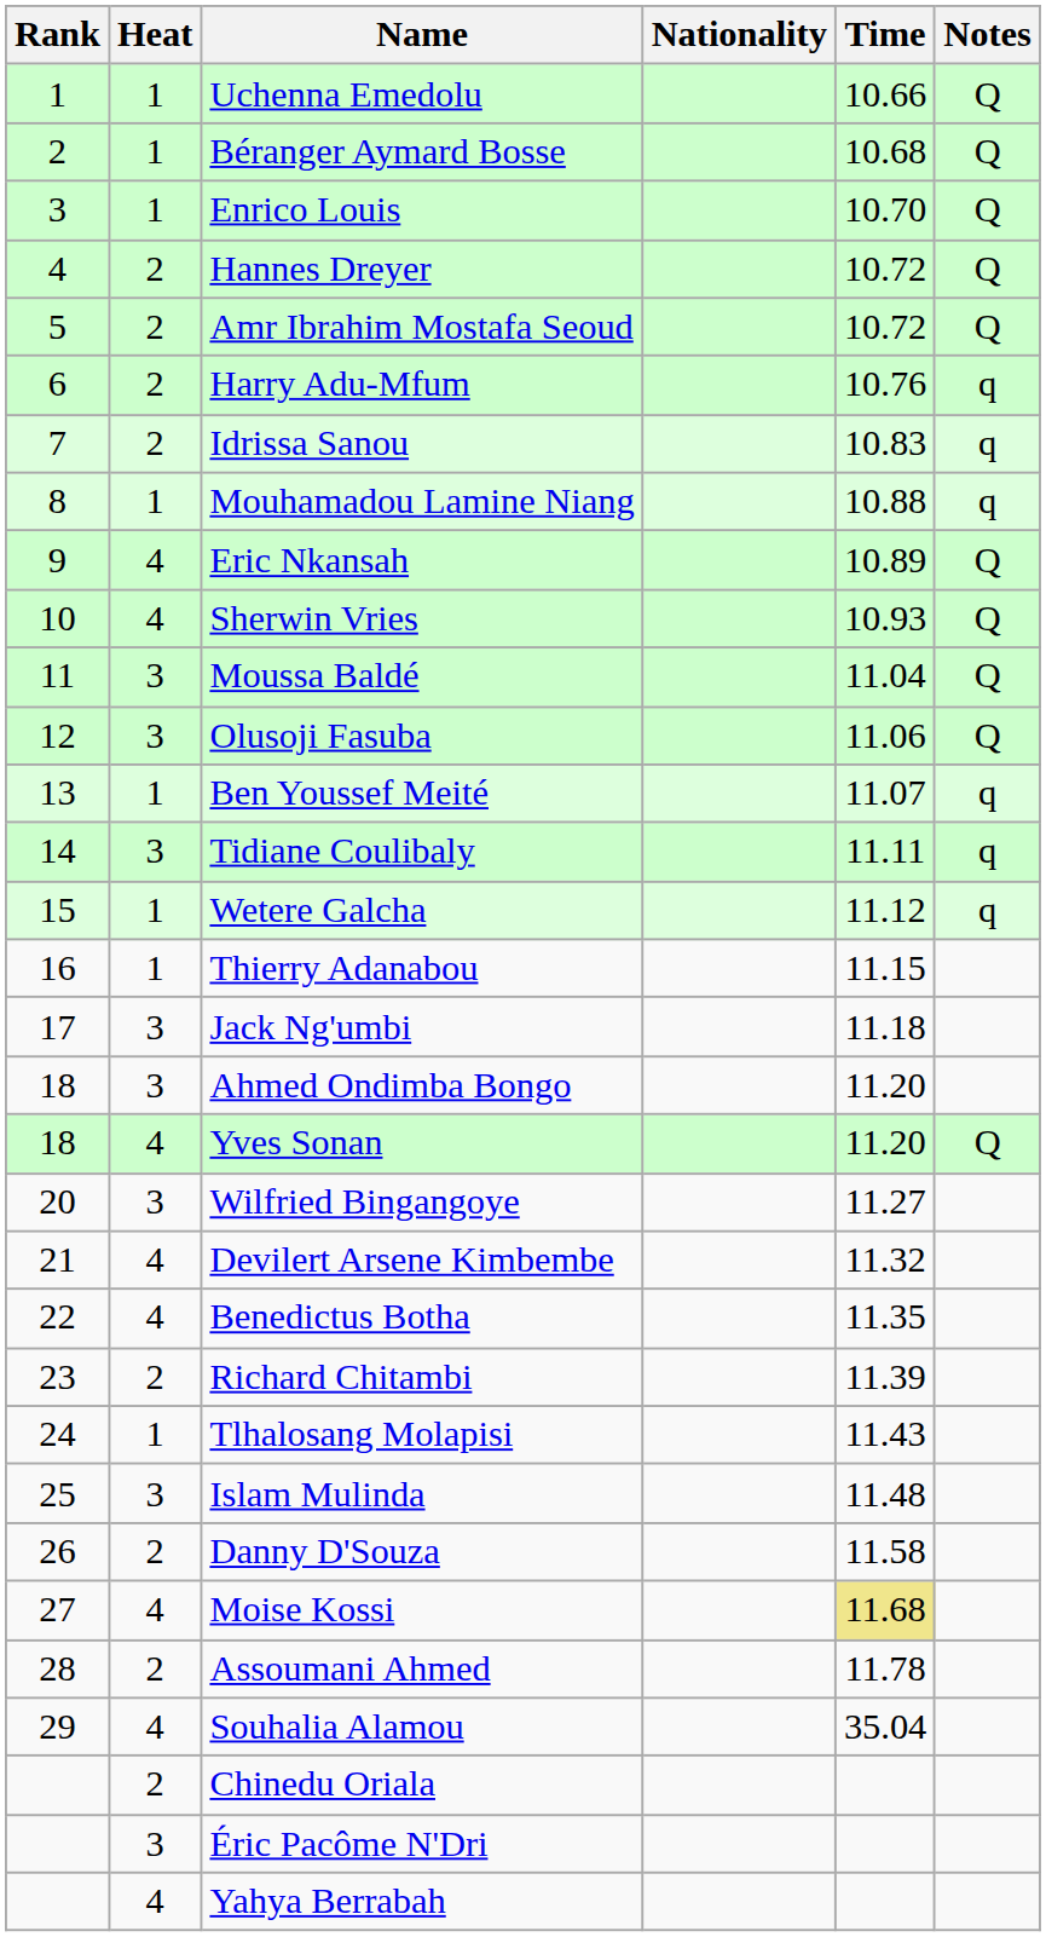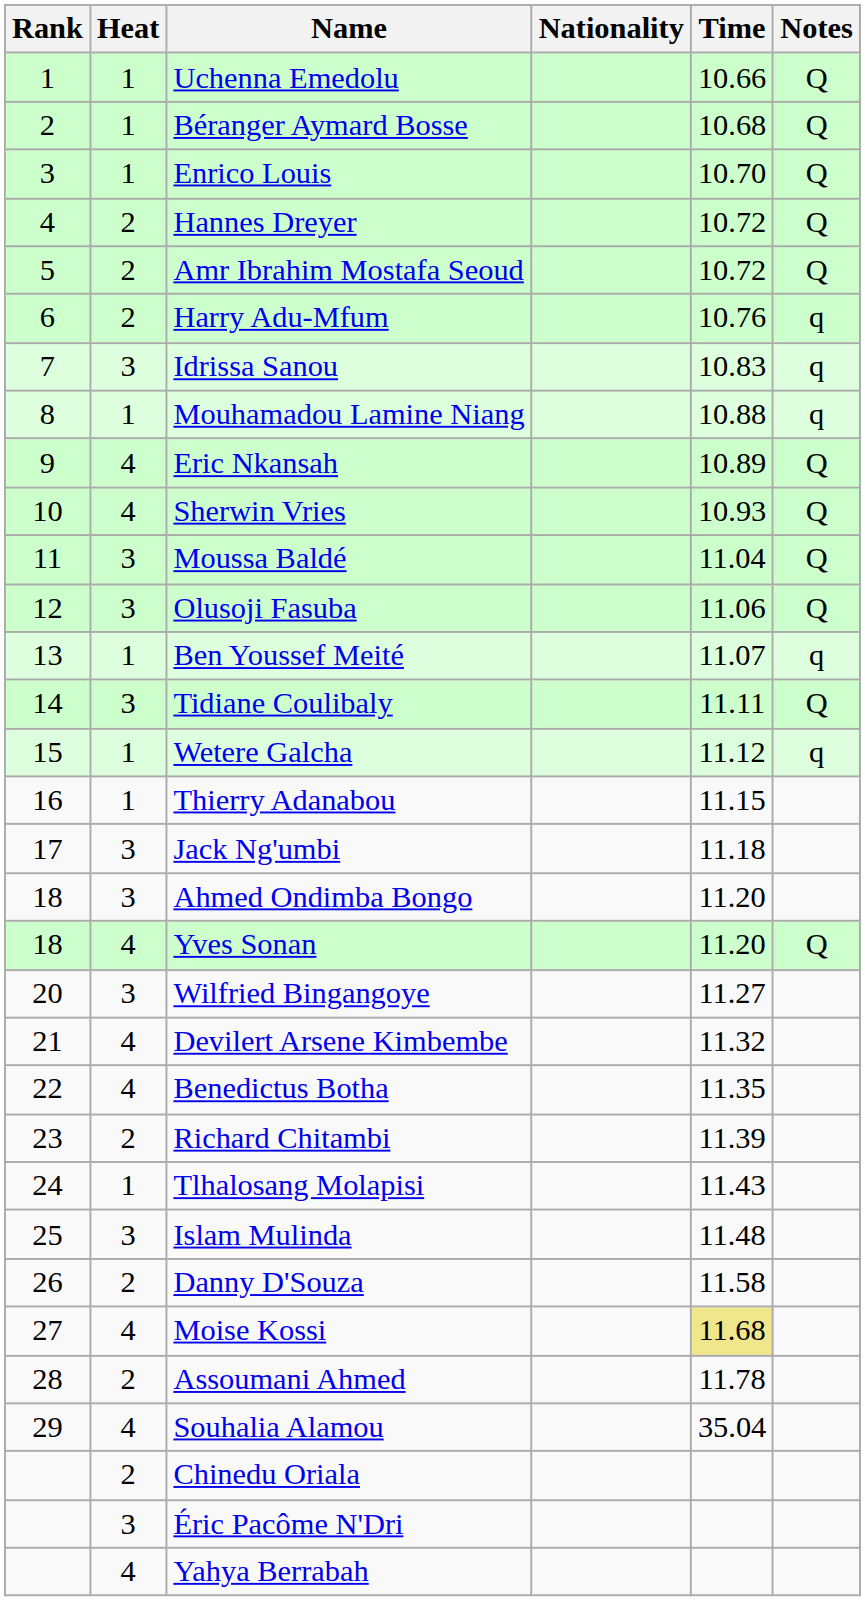 <table class="wikitable sortable" style="text-align:center">
 <tr>
 <th>Rank</th>
 <th>Heat</th>
 <th>Name</th>
 <th>Nationality</th>
 <th>Time</th>
 <th>Notes</th>
 </tr>
 <tr bgcolor=ccffcc>
 <td>1</td>
 <td>1</td>
 <td align=left><a href='#'>Uchenna Emedolu</a></td>
 <td align=left></td>
 <td>10.66</td>
 <td>Q</td>
 </tr>
 <tr bgcolor=ccffcc>
 <td>2</td>
 <td>1</td>
 <td align=left><a href='#'>Béranger Aymard Bosse</a></td>
 <td align=left></td>
 <td>10.68</td>
 <td>Q</td>
 </tr>
 <tr bgcolor=ccffcc>
 <td>3</td>
 <td>1</td>
 <td align=left><a href='#'>Enrico Louis</a></td>
 <td align=left></td>
 <td>10.70</td>
 <td>Q</td>
 </tr>
 <tr bgcolor=ccffcc>
 <td>4</td>
 <td>2</td>
 <td align=left><a href='#'>Hannes Dreyer</a></td>
 <td align=left></td>
 <td>10.72</td>
 <td>Q</td>
 </tr>
 <tr bgcolor=ccffcc>
 <td>5</td>
 <td>2</td>
 <td align=left><a href='#'>Amr Ibrahim Mostafa Seoud</a></td>
 <td align=left></td>
 <td>10.72</td>
 <td>Q</td>
 </tr>
 <tr bgcolor=ccffcc>
 <td>6</td>
 <td>2</td>
 <td align=left><a href='#'>Harry Adu-Mfum</a></td>
 <td align=left></td>
 <td>10.76</td>
 <td>q</td>
 </tr>
 <tr bgcolor=ddffdd>
 <td>7</td>
-<td>2</td>
+<td>3</td>
 <td align=left><a href='#'>Idrissa Sanou</a></td>
 <td align=left></td>
 <td>10.83</td>
 <td>q</td>
 </tr>
 <tr bgcolor=ddffdd>
 <td>8</td>
 <td>1</td>
 <td align=left><a href='#'>Mouhamadou Lamine Niang</a></td>
 <td align=left></td>
 <td>10.88</td>
 <td>q</td>
 </tr>
 <tr bgcolor=ccffcc>
 <td>9</td>
 <td>4</td>
 <td align=left><a href='#'>Eric Nkansah</a></td>
 <td align=left></td>
 <td>10.89</td>
 <td>Q</td>
 </tr>
 <tr bgcolor=ccffcc>
 <td>10</td>
 <td>4</td>
 <td align=left><a href='#'>Sherwin Vries</a></td>
 <td align=left></td>
 <td>10.93</td>
 <td>Q</td>
 </tr>
 <tr bgcolor=ccffcc>
 <td>11</td>
 <td>3</td>
 <td align=left><a href='#'>Moussa Baldé</a></td>
 <td align=left></td>
 <td>11.04</td>
 <td>Q</td>
 </tr>
 <tr bgcolor=ccffcc>
 <td>12</td>
 <td>3</td>
 <td align=left><a href='#'>Olusoji Fasuba</a></td>
 <td align=left></td>
 <td>11.06</td>
 <td>Q</td>
 </tr>
 <tr bgcolor=ddffdd>
 <td>13</td>
 <td>1</td>
 <td align=left><a href='#'>Ben Youssef Meité</a></td>
 <td align=left></td>
 <td>11.07</td>
 <td>q</td>
 </tr>
 <tr bgcolor=ccffcc>
 <td>14</td>
 <td>3</td>
 <td align=left><a href='#'>Tidiane Coulibaly</a></td>
 <td align=left></td>
 <td>11.11</td>
-<td>q</td>
+<td>Q</td>
 </tr>
 <tr bgcolor=ddffdd>
 <td>15</td>
 <td>1</td>
 <td align=left><a href='#'>Wetere Galcha</a></td>
 <td align=left></td>
 <td>11.12</td>
 <td>q</td>
 </tr>
 <tr>
 <td>16</td>
 <td>1</td>
 <td align=left><a href='#'>Thierry Adanabou</a></td>
 <td align=left></td>
 <td>11.15</td>
 <td></td>
 </tr>
 <tr>
 <td>17</td>
 <td>3</td>
 <td align=left><a href='#'>Jack Ng'umbi</a></td>
 <td align=left></td>
 <td>11.18</td>
 <td></td>
 </tr>
 <tr>
 <td>18</td>
 <td>3</td>
 <td align=left><a href='#'>Ahmed Ondimba Bongo</a></td>
 <td align=left></td>
 <td>11.20</td>
 <td></td>
 </tr>
 <tr bgcolor=ccffcc>
 <td>18</td>
 <td>4</td>
 <td align=left><a href='#'>Yves Sonan</a></td>
 <td align=left></td>
 <td>11.20</td>
 <td>Q</td>
 </tr>
 <tr>
 <td>20</td>
 <td>3</td>
 <td align=left><a href='#'>Wilfried Bingangoye</a></td>
 <td align=left></td>
 <td>11.27</td>
 <td></td>
 </tr>
 <tr>
 <td>21</td>
 <td>4</td>
 <td align=left><a href='#'>Devilert Arsene Kimbembe</a></td>
 <td align=left></td>
 <td>11.32</td>
 <td></td>
 </tr>
 <tr>
 <td>22</td>
 <td>4</td>
 <td align=left><a href='#'>Benedictus Botha</a></td>
 <td align=left></td>
 <td>11.35</td>
 <td></td>
 </tr>
 <tr>
 <td>23</td>
 <td>2</td>
 <td align=left><a href='#'>Richard Chitambi</a></td>
 <td align=left></td>
 <td>11.39</td>
 <td></td>
 </tr>
 <tr>
 <td>24</td>
 <td>1</td>
 <td align=left><a href='#'>Tlhalosang Molapisi</a></td>
 <td align=left></td>
 <td>11.43</td>
 <td></td>
 </tr>
 <tr>
 <td>25</td>
 <td>3</td>
 <td align=left><a href='#'>Islam Mulinda</a></td>
 <td align=left></td>
 <td>11.48</td>
 <td></td>
 </tr>
 <tr>
 <td>26</td>
 <td>2</td>
 <td align=left><a href='#'>Danny D'Souza</a></td>
 <td align=left></td>
 <td>11.58</td>
 <td></td>
 </tr>
 <tr>
 <td>27</td>
 <td>4</td>
 <td align=left><a href='#'>Moise Kossi</a></td>
 <td align=left></td>
 <td style="background: khaki;">11.68</td>
 <td></td>
 </tr>
 <tr>
 <td>28</td>
 <td>2</td>
 <td align=left><a href='#'>Assoumani Ahmed</a></td>
 <td align=left></td>
 <td>11.78</td>
 <td></td>
 </tr>
 <tr>
 <td>29</td>
 <td>4</td>
 <td align=left><a href='#'>Souhalia Alamou</a></td>
 <td align=left></td>
 <td>35.04</td>
 <td></td>
 </tr>
 <tr>
 <td></td>
 <td>2</td>
 <td align=left><a href='#'>Chinedu Oriala</a></td>
 <td align=left></td>
 <td></td>
 <td></td>
 </tr>
 <tr>
 <td></td>
 <td>3</td>
 <td align=left><a href='#'>Éric Pacôme N'Dri</a></td>
 <td align=left></td>
 <td></td>
 <td></td>
 </tr>
 <tr>
 <td></td>
 <td>4</td>
 <td align=left><a href='#'>Yahya Berrabah</a></td>
 <td align=left></td>
 <td></td>
 <td></td>
 </tr>
 </table>
